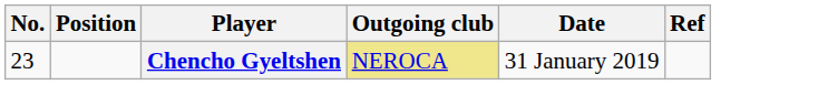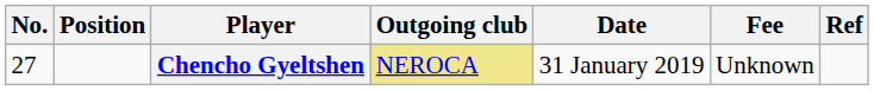 <table class="wikitable plainrowheaders" style="text-align:center; text-align:left">
 <tr>
 <th>No.</th>
 <th scope="col">Position</th>
 <th scope="col">Player</th>
 <th scope="col">Outgoing club</th>
 <th scope="col">Date</th>
+<th scope="col">Fee</th>
 <th scope="col">Ref</th>
 </tr>
 <tr>
-<td>23</td>
+<td>27</td>
 <td></td>
 <th scope="row"> <a href='#'>Chencho Gyeltshen</a></th>
 <td style="background: khaki;"> <a href='#'>NEROCA</a></td>
 <td>31 January 2019</td>
+<td>Unknown</td>
 <td></td>
 </tr>
 </table>
